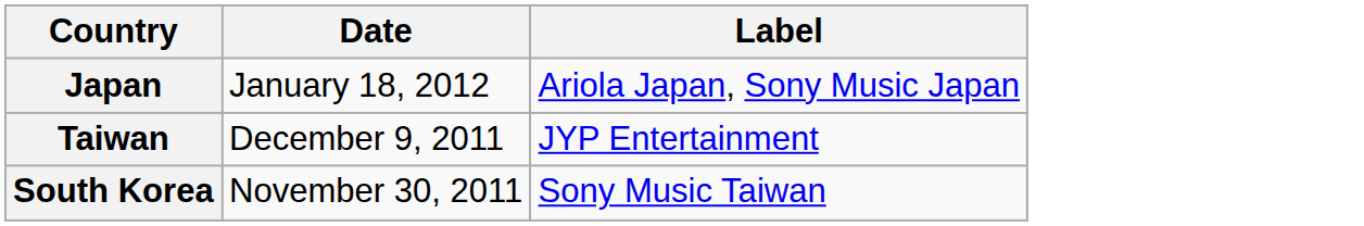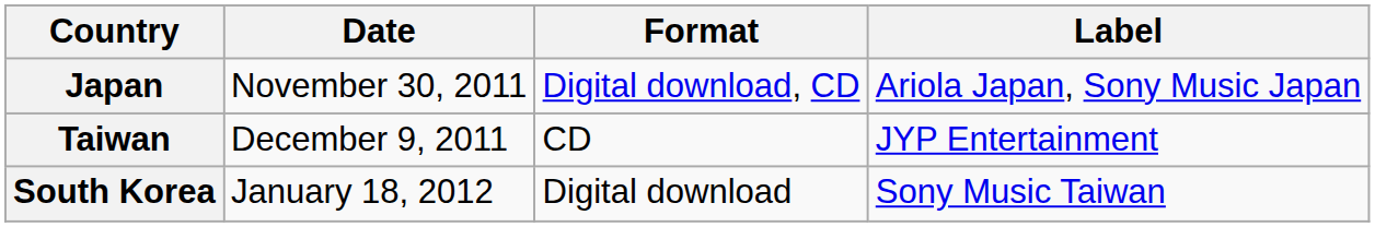 <table class="wikitable plainrowheaders">
 <tr>
 <th scope="col">Country</th>
 <th>Date</th>
+<th>Format</th>
 <th>Label</th>
 </tr>
 <tr>
 <th scope="row">Japan</th>
-<td>January 18, 2012</td>
+<td>November 30, 2011</td>
+<td><a href='#'>Digital download</a>, <a href='#'>CD</a></td>
 <td><a href='#'>Ariola Japan</a>, <a href='#'>Sony Music Japan</a></td>
 </tr>
 <tr>
 <th scope="row">Taiwan</th>
 <td>December 9, 2011</td>
+<td>CD</td>
 <td><a href='#'>JYP Entertainment</a></td>
 </tr>
 <tr>
 <th scope="row">South Korea</th>
-<td>November 30, 2011</td>
+<td>January 18, 2012</td>
+<td>Digital download</td>
 <td><a href='#'>Sony Music Taiwan</a></td>
 </tr>
 </table>
